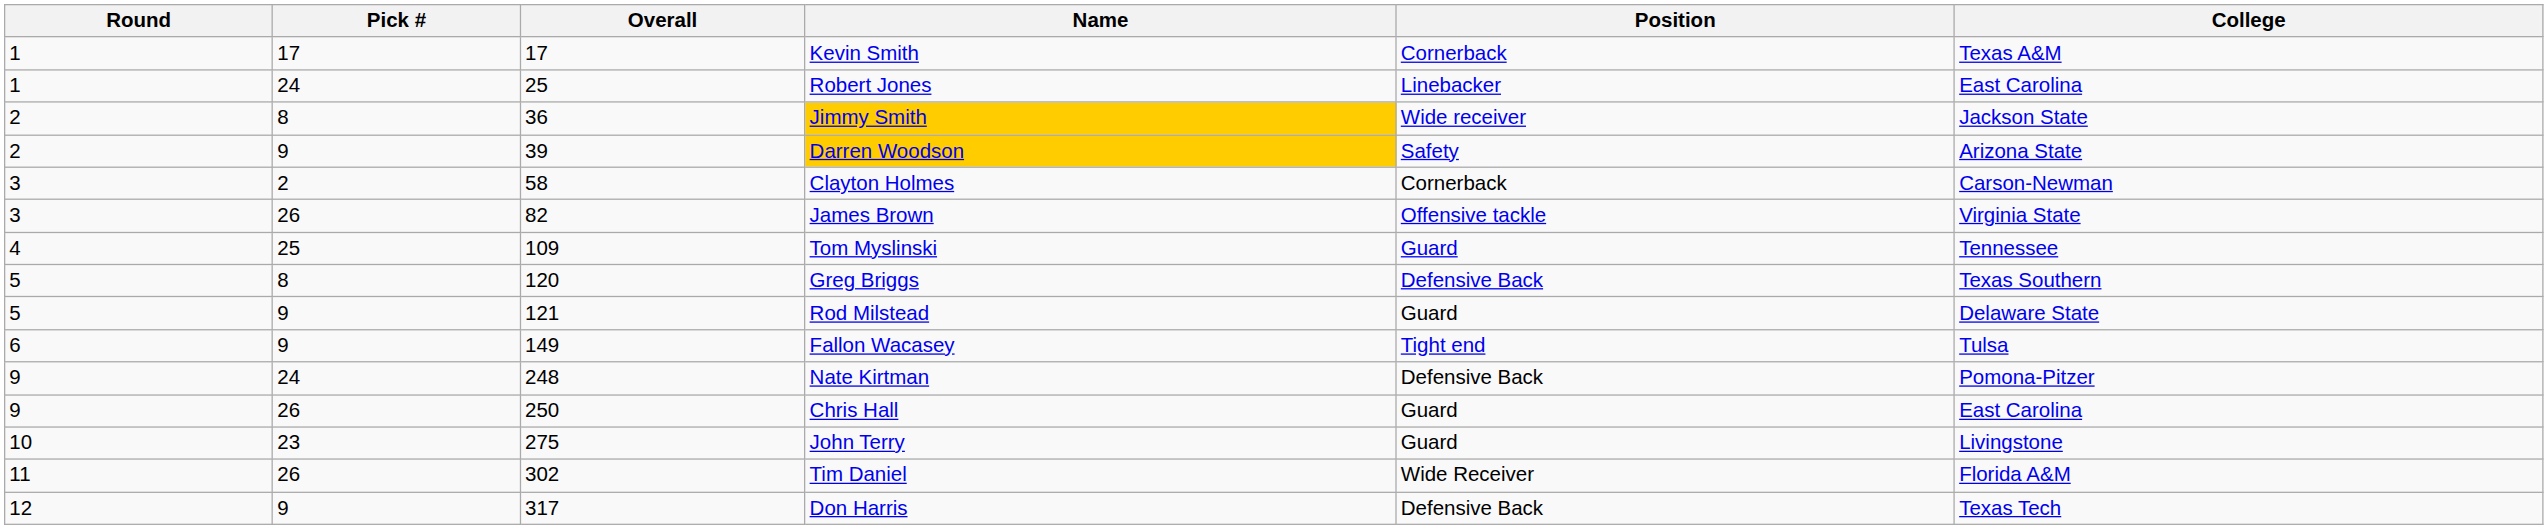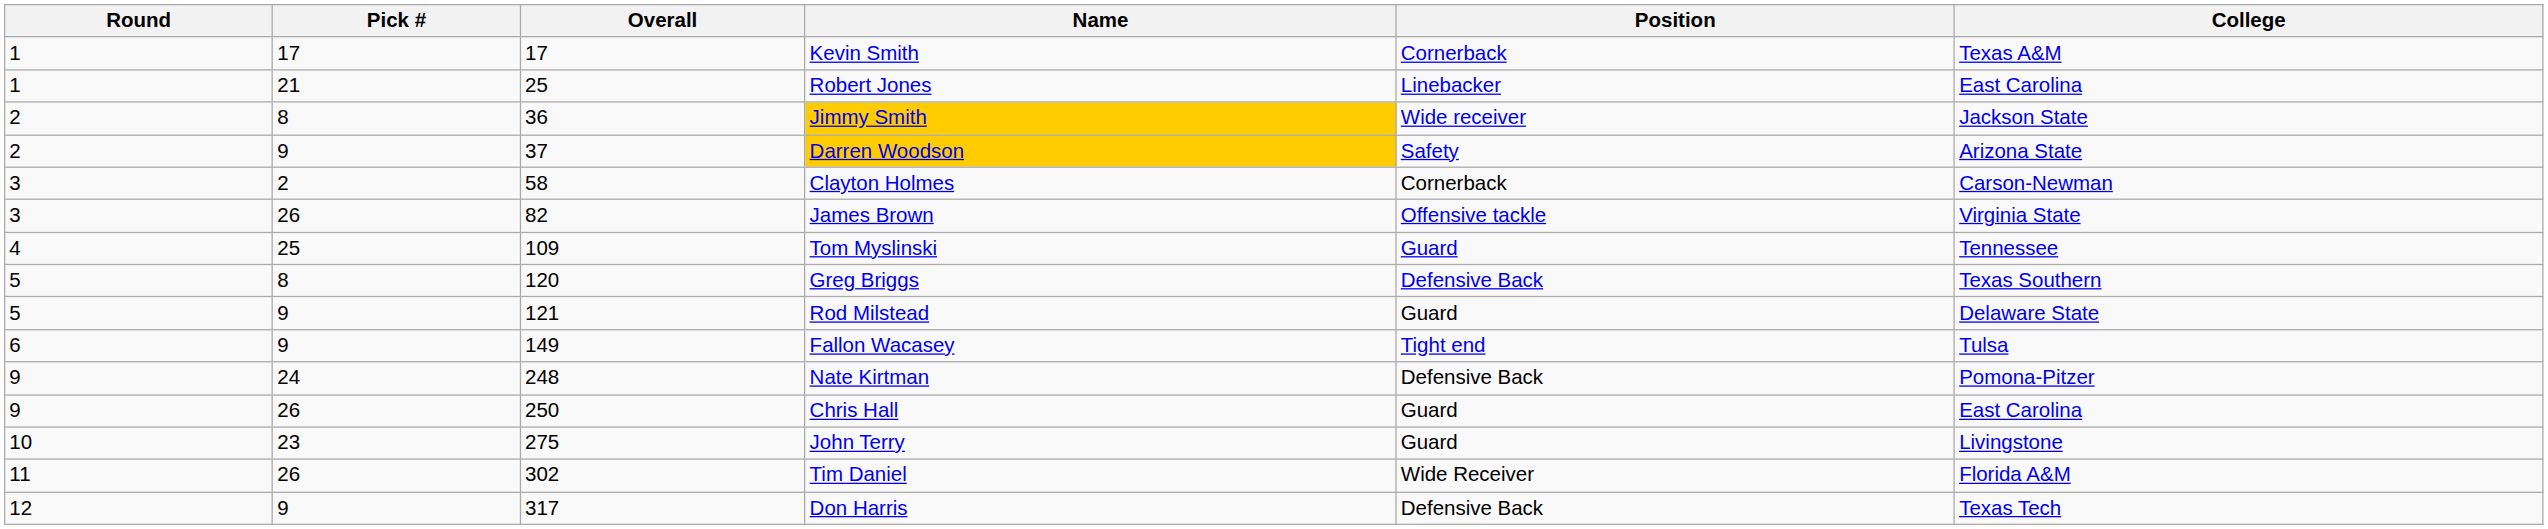 <table class="wikitable sortable sortable" style="width: 100%">
 <tr>
 <th>Round</th>
 <th>Pick #</th>
 <th>Overall</th>
 <th>Name</th>
 <th>Position</th>
 <th>College</th>
 </tr>
 <tr>
 <td>1</td>
 <td>17</td>
 <td>17</td>
 <td><a href='#'>Kevin Smith</a></td>
 <td><a href='#'>Cornerback</a></td>
 <td><a href='#'>Texas A&M</a></td>
 </tr>
 <tr>
 <td>1</td>
-<td>24</td>
+<td>21</td>
 <td>25</td>
 <td><a href='#'>Robert Jones</a></td>
 <td><a href='#'>Linebacker</a></td>
 <td><a href='#'>East Carolina</a></td>
 </tr>
 <tr>
 <td>2</td>
 <td>8</td>
 <td>36</td>
 <td bgcolor=#FFCC00><a href='#'>Jimmy Smith</a></td>
 <td><a href='#'>Wide receiver</a></td>
 <td><a href='#'>Jackson State</a></td>
 </tr>
 <tr>
 <td>2</td>
 <td>9</td>
-<td>39</td>
+<td>37</td>
 <td bgcolor=#FFCC00><a href='#'>Darren Woodson</a></td>
 <td><a href='#'>Safety</a></td>
 <td><a href='#'>Arizona State</a></td>
 </tr>
 <tr>
 <td>3</td>
 <td>2</td>
 <td>58</td>
 <td><a href='#'>Clayton Holmes</a></td>
 <td>Cornerback</td>
 <td><a href='#'>Carson-Newman</a></td>
 </tr>
 <tr>
 <td>3</td>
 <td>26</td>
 <td>82</td>
 <td><a href='#'>James Brown</a></td>
 <td><a href='#'>Offensive tackle</a></td>
 <td><a href='#'>Virginia State</a></td>
 </tr>
 <tr>
 <td>4</td>
 <td>25</td>
 <td>109</td>
 <td><a href='#'>Tom Myslinski</a></td>
 <td><a href='#'>Guard</a></td>
 <td><a href='#'>Tennessee</a></td>
 </tr>
 <tr>
 <td>5</td>
 <td>8</td>
 <td>120</td>
 <td><a href='#'>Greg Briggs</a></td>
 <td><a href='#'>Defensive Back</a></td>
 <td><a href='#'>Texas Southern</a></td>
 </tr>
 <tr>
 <td>5</td>
 <td>9</td>
 <td>121</td>
 <td><a href='#'>Rod Milstead</a></td>
 <td>Guard</td>
 <td><a href='#'>Delaware State</a></td>
 </tr>
 <tr>
 <td>6</td>
 <td>9</td>
 <td>149</td>
 <td><a href='#'>Fallon Wacasey</a></td>
 <td><a href='#'>Tight end</a></td>
 <td><a href='#'>Tulsa</a></td>
 </tr>
 <tr>
 <td>9</td>
 <td>24</td>
 <td>248</td>
 <td><a href='#'>Nate Kirtman</a></td>
 <td>Defensive Back</td>
 <td><a href='#'>Pomona-Pitzer</a></td>
 </tr>
 <tr>
 <td>9</td>
 <td>26</td>
 <td>250</td>
 <td><a href='#'>Chris Hall</a></td>
 <td>Guard</td>
 <td><a href='#'>East Carolina</a></td>
 </tr>
 <tr>
 <td>10</td>
 <td>23</td>
 <td>275</td>
 <td><a href='#'>John Terry</a></td>
 <td>Guard</td>
 <td><a href='#'>Livingstone</a></td>
 </tr>
 <tr>
 <td>11</td>
 <td>26</td>
 <td>302</td>
 <td><a href='#'>Tim Daniel</a></td>
 <td>Wide Receiver</td>
 <td><a href='#'>Florida A&M</a></td>
 </tr>
 <tr>
 <td>12</td>
 <td>9</td>
 <td>317</td>
 <td><a href='#'>Don Harris</a></td>
 <td>Defensive Back</td>
 <td><a href='#'>Texas Tech</a></td>
 </tr>
 </table>
